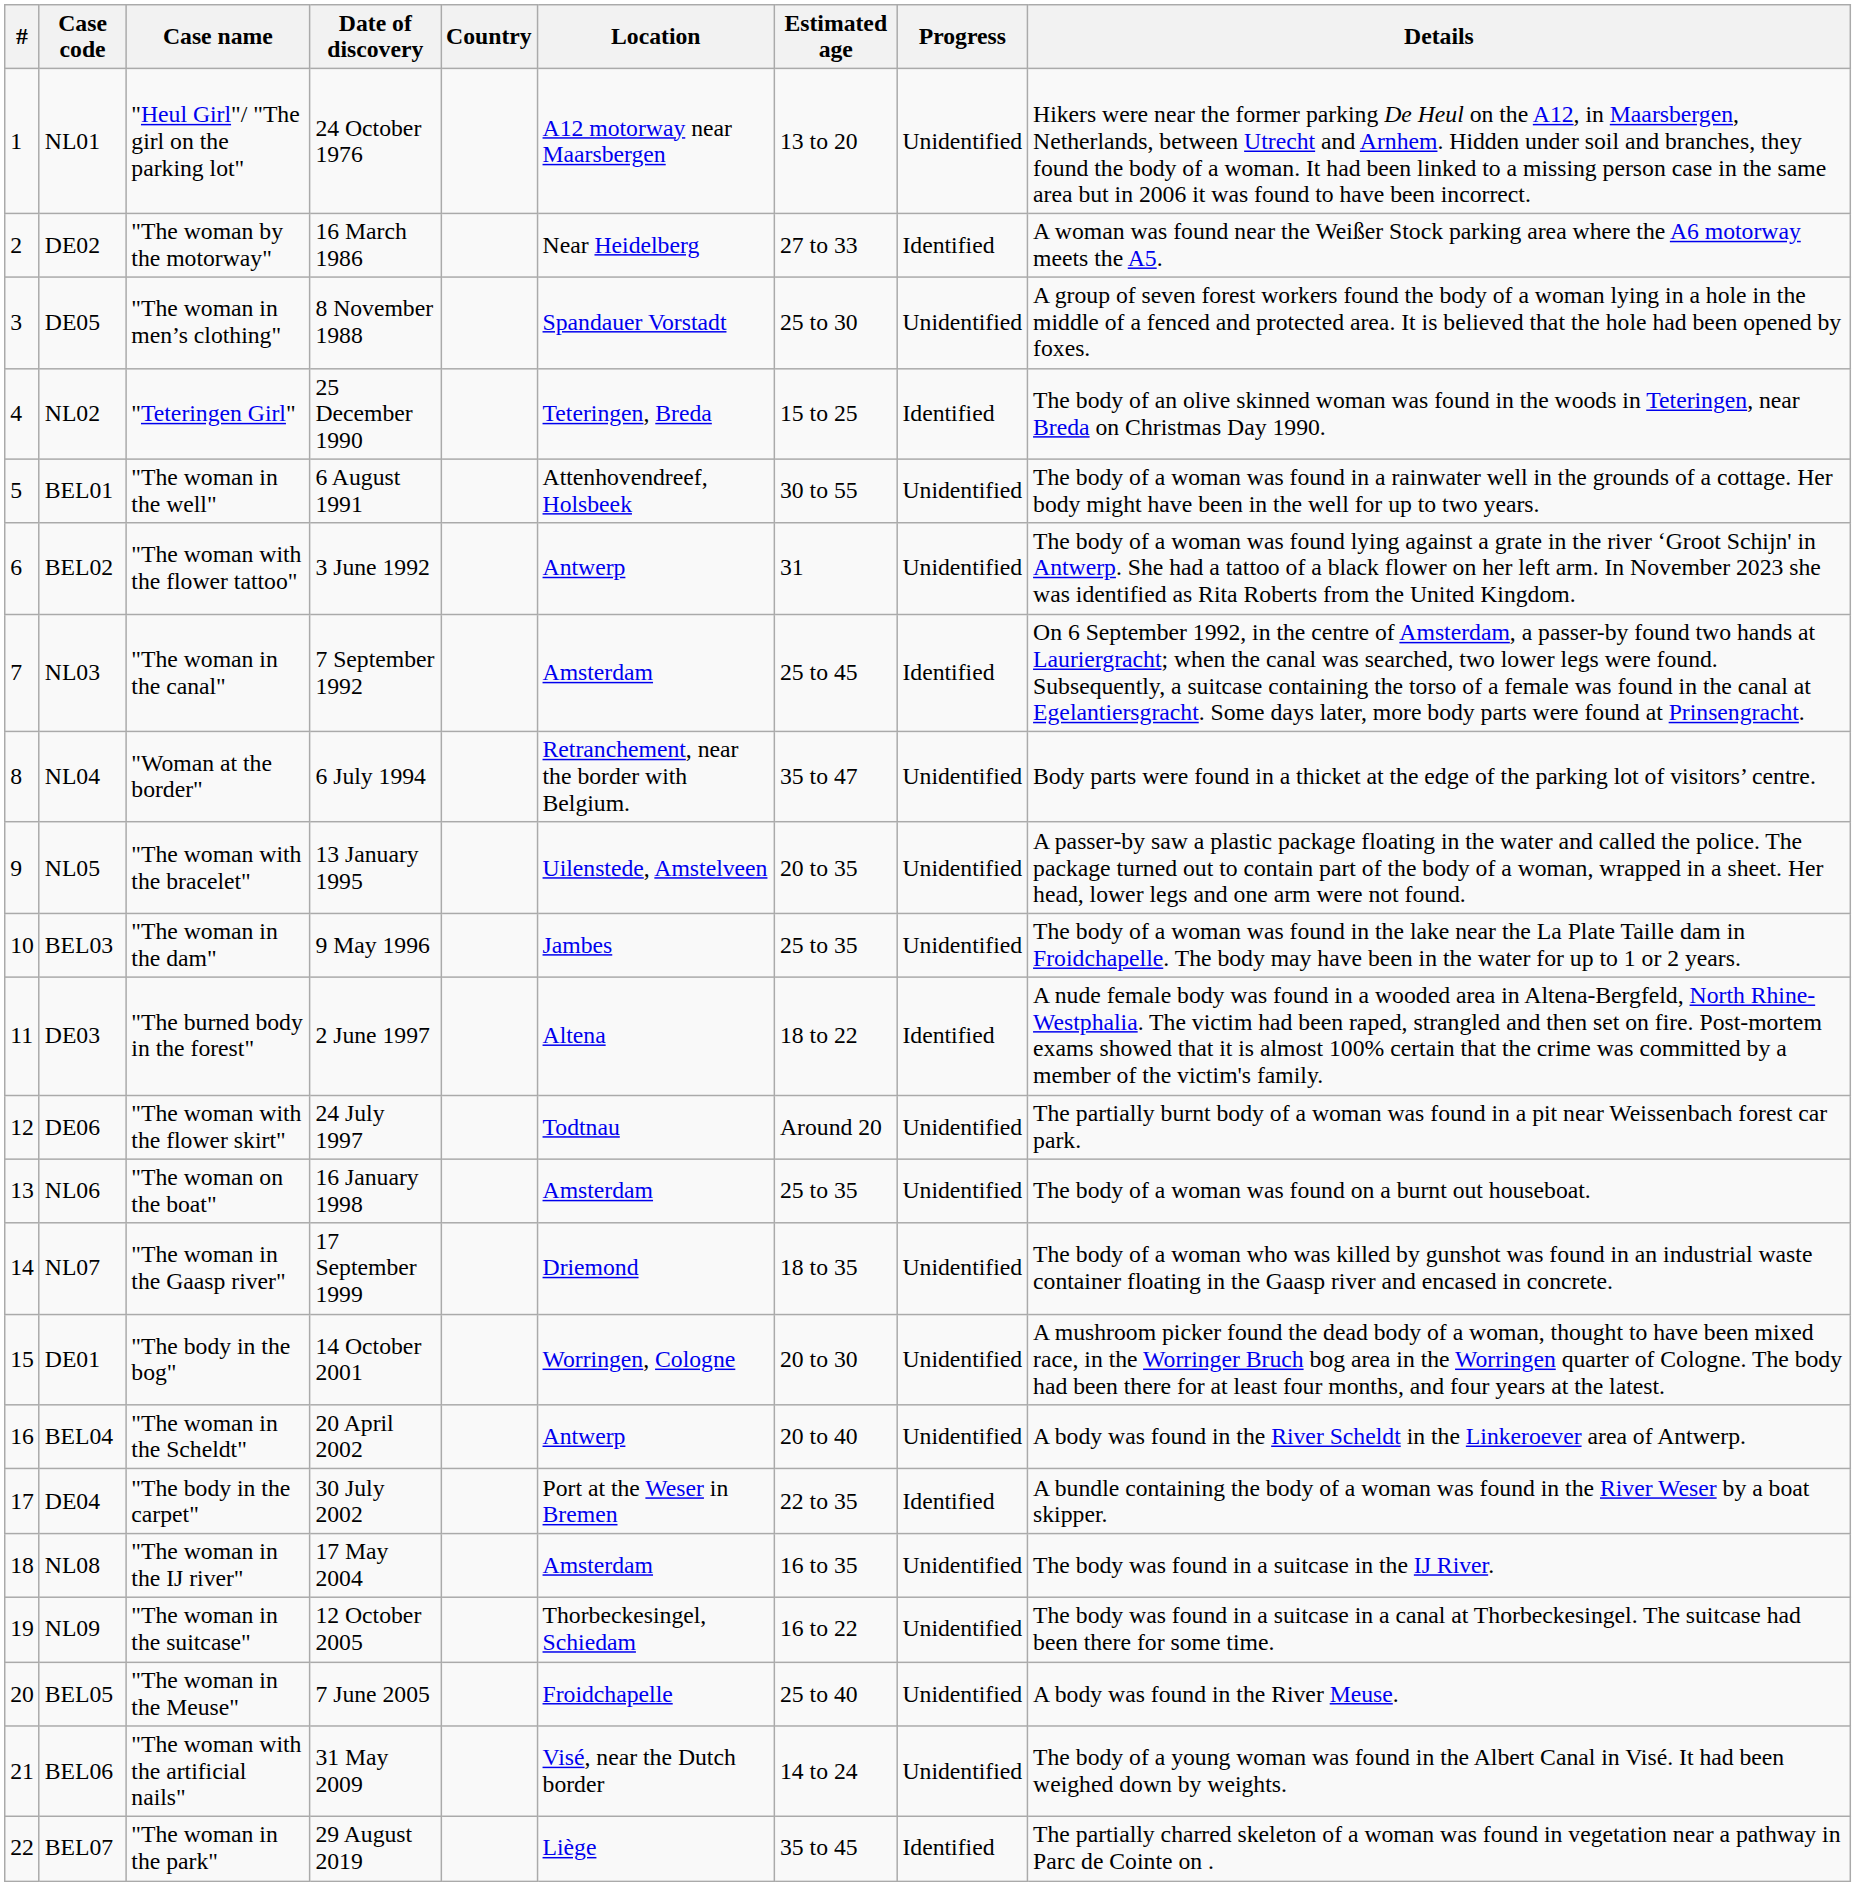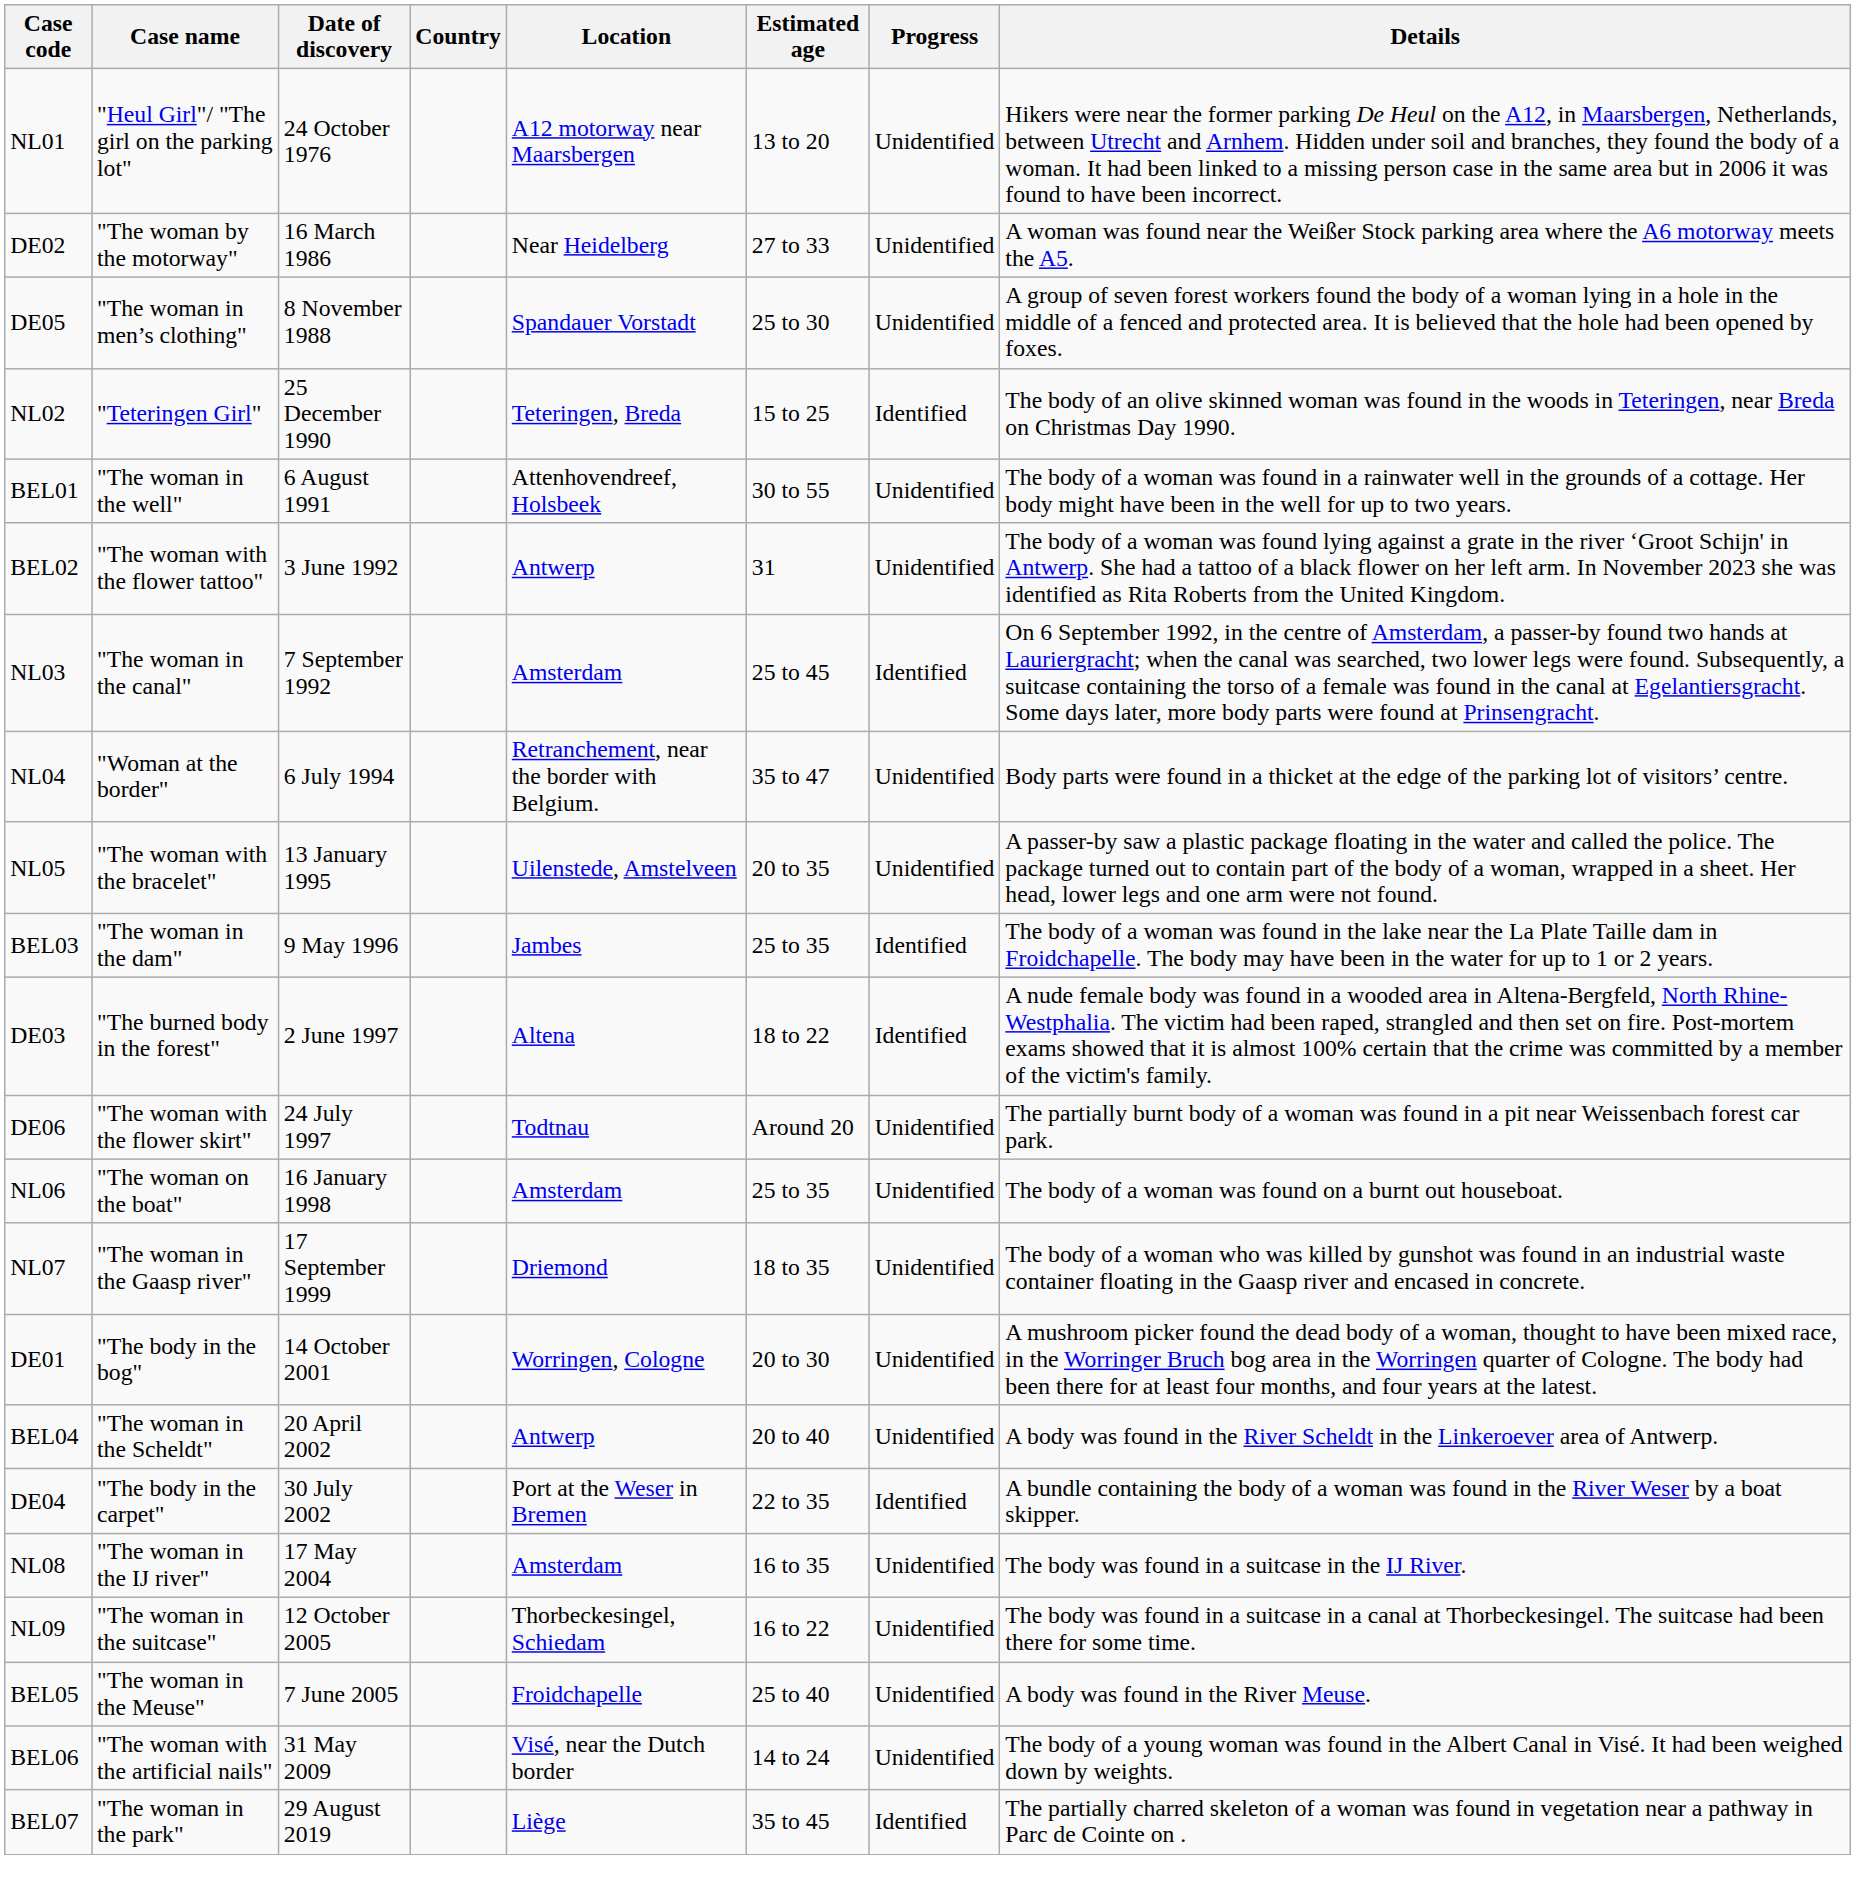 <table class="wikitable sortable">
 <tr>
-<th>#</th>
 <th>Case code</th>
 <th>Case name</th>
 <th>Date of discovery</th>
 <th>Country</th>
 <th>Location</th>
 <th>Estimated age</th>
 <th>Progress</th>
 <th>Details</th>
 </tr>
 <tr>
-<td>1</td>
 <td>NL01</td>
 <td>"<a href='#'>Heul Girl</a>"/ "The girl on the parking lot"</td>
 <td>24 October 1976</td>
 <td></td>
 <td><a href='#'>A12 motorway</a> near <a href='#'>Maarsbergen</a></td>
 <td>13 to 20</td>
 <td>Unidentified</td>
 <td><br>Hikers were near the former parking <em>De Heul</em> on the <a href='#'>A12</a>, in <a href='#'>Maarsbergen</a>, Netherlands, between <a href='#'>Utrecht</a> and <a href='#'>Arnhem</a>. Hidden under soil and branches, they found the body of a woman. It had been linked to a missing person case in the same area but in 2006 it was found to have been incorrect.</td>
 </tr>
 <tr>
-<td>2</td>
 <td>DE02</td>
 <td>"The woman by the motorway"</td>
 <td>16 March 1986</td>
 <td></td>
 <td>Near <a href='#'>Heidelberg</a></td>
 <td>27 to 33</td>
-<td>Identified</td>
+<td>Unidentified</td>
 <td>A woman was found near the Weißer Stock parking area where the <a href='#'>A6 motorway</a> meets the <a href='#'>A5</a>.</td>
 </tr>
 <tr>
-<td>3</td>
 <td>DE05</td>
 <td>"The woman in men’s clothing"</td>
 <td>8 November 1988</td>
 <td></td>
 <td><a href='#'>Spandauer Vorstadt</a></td>
 <td>25 to 30</td>
 <td>Unidentified</td>
 <td>A group of seven forest workers found the body of a woman lying in a hole in the middle of a fenced and protected area. It is believed that the hole had been opened by foxes.</td>
 </tr>
 <tr>
-<td>4</td>
 <td>NL02</td>
 <td>"<a href='#'>Teteringen Girl</a>"</td>
 <td>25 December 1990</td>
 <td></td>
 <td><a href='#'>Teteringen</a>, <a href='#'>Breda</a></td>
 <td>15 to 25</td>
 <td>Identified</td>
 <td>The body of an olive skinned woman was found in the woods in <a href='#'>Teteringen</a>, near <a href='#'>Breda</a> on Christmas Day 1990.</td>
 </tr>
 <tr>
-<td>5</td>
 <td>BEL01</td>
 <td>"The woman in the well"</td>
 <td>6 August 1991</td>
 <td></td>
 <td>Attenhovendreef, <a href='#'>Holsbeek</a></td>
 <td>30 to 55</td>
 <td>Unidentified</td>
 <td>The body of a woman was found in a rainwater well in the grounds of a cottage. Her body might have been in the well for up to two years.</td>
 </tr>
 <tr>
-<td>6</td>
 <td>BEL02</td>
 <td>"The woman with the flower tattoo"</td>
 <td>3 June 1992</td>
 <td></td>
 <td><a href='#'>Antwerp</a></td>
 <td>31</td>
 <td>Unidentified</td>
 <td>The body of a woman was found lying against a grate in the river ‘Groot Schijn' in <a href='#'>Antwerp</a>. She had a tattoo of a black flower on her left arm. In November 2023 she was identified as Rita Roberts from the United Kingdom.</td>
 </tr>
 <tr>
-<td>7</td>
 <td>NL03</td>
 <td>"The woman in the canal"</td>
 <td>7 September 1992</td>
 <td></td>
 <td><a href='#'>Amsterdam</a></td>
 <td>25 to 45</td>
 <td>Identified</td>
 <td>On 6 September 1992, in the centre of <a href='#'>Amsterdam</a>, a passer-by found two hands at <a href='#'>Lauriergracht</a>; when the canal was searched, two lower legs were found. Subsequently, a suitcase containing the torso of a female was found in the canal at <a href='#'>Egelantiersgracht</a>. Some days later, more body parts were found at <a href='#'>Prinsengracht</a>.</td>
 </tr>
 <tr>
-<td>8</td>
 <td>NL04</td>
 <td>"Woman at the border"</td>
 <td>6 July 1994</td>
 <td></td>
 <td><a href='#'>Retranchement</a>, near the border with Belgium.</td>
 <td>35 to 47</td>
 <td>Unidentified</td>
 <td>Body parts were found in a thicket at the edge of the parking lot of visitors’ centre.</td>
 </tr>
 <tr>
-<td>9</td>
 <td>NL05</td>
 <td>"The woman with the bracelet"</td>
 <td>13 January 1995</td>
 <td></td>
 <td><a href='#'>Uilenstede</a>, <a href='#'>Amstelveen</a></td>
 <td>20 to 35</td>
 <td>Unidentified</td>
 <td>A passer-by saw a plastic package floating in the water and called the police. The package turned out to contain part of the body of a woman, wrapped in a sheet. Her head, lower legs and one arm were not found.</td>
 </tr>
 <tr>
-<td>10</td>
 <td>BEL03</td>
 <td>"The woman in the dam"</td>
 <td>9 May 1996</td>
 <td></td>
 <td><a href='#'>Jambes</a></td>
 <td>25 to 35</td>
-<td>Unidentified</td>
+<td>Identified</td>
 <td>The body of a woman was found in the lake near the La Plate Taille dam in <a href='#'>Froidchapelle</a>. The body may have been in the water for up to 1 or 2 years.</td>
 </tr>
 <tr>
-<td>11</td>
 <td>DE03</td>
 <td>"The burned body in the forest"</td>
 <td>2 June 1997</td>
 <td></td>
 <td><a href='#'>Altena</a></td>
 <td>18 to 22</td>
 <td>Identified</td>
 <td>A nude female body was found in a wooded area in Altena-Bergfeld, <a href='#'>North Rhine-Westphalia</a>. The victim had been raped, strangled and then set on fire. Post-mortem exams showed that it is almost 100% certain that the crime was committed by a member of the victim's family.</td>
 </tr>
 <tr>
-<td>12</td>
 <td>DE06</td>
 <td>"The woman with the flower skirt"</td>
 <td>24 July 1997</td>
 <td></td>
 <td><a href='#'>Todtnau</a></td>
 <td>Around 20</td>
 <td>Unidentified</td>
 <td>The partially burnt body of a woman was found in a pit near Weissenbach forest car park.</td>
 </tr>
 <tr>
-<td>13</td>
 <td>NL06</td>
 <td>"The woman on the boat"</td>
 <td>16 January 1998</td>
 <td></td>
 <td><a href='#'>Amsterdam</a></td>
 <td>25 to 35</td>
 <td>Unidentified</td>
 <td>The body of a woman was found on a burnt out houseboat.</td>
 </tr>
 <tr>
-<td>14</td>
 <td>NL07</td>
 <td>"The woman in the Gaasp river"</td>
 <td>17 September 1999</td>
 <td></td>
 <td><a href='#'>Driemond</a></td>
 <td>18 to 35</td>
 <td>Unidentified</td>
 <td>The body of a woman who was killed by gunshot was found in an industrial waste container floating in the Gaasp river and encased in concrete.</td>
 </tr>
 <tr>
-<td>15</td>
 <td>DE01</td>
 <td>"The body in the bog"</td>
 <td>14  October 2001</td>
 <td></td>
 <td><a href='#'>Worringen</a>, <a href='#'>Cologne</a></td>
 <td>20 to 30</td>
 <td>Unidentified</td>
 <td>A mushroom picker found the dead body of a woman, thought to have been mixed race, in the <a href='#'>Worringer Bruch</a> bog area in the <a href='#'>Worringen</a> quarter of Cologne. The body had been there for at least four months, and four years at the latest.</td>
 </tr>
 <tr>
-<td>16</td>
 <td>BEL04</td>
 <td>"The woman in the Scheldt"</td>
 <td>20 April 2002</td>
 <td></td>
 <td><a href='#'>Antwerp</a></td>
 <td>20 to 40</td>
 <td>Unidentified</td>
 <td>A body was found in the <a href='#'>River Scheldt</a> in the <a href='#'>Linkeroever</a> area of Antwerp.</td>
 </tr>
 <tr>
-<td>17</td>
 <td>DE04</td>
 <td>"The body in the carpet"</td>
 <td>30 July 2002</td>
 <td></td>
 <td>Port at the <a href='#'>Weser</a> in <a href='#'>Bremen</a></td>
 <td>22 to 35</td>
 <td>Identified</td>
 <td>A bundle containing the body of a woman was found in the <a href='#'>River Weser</a> by a boat skipper.</td>
 </tr>
 <tr>
-<td>18</td>
 <td>NL08</td>
 <td>"The woman in the IJ river"</td>
 <td>17 May 2004</td>
 <td></td>
 <td><a href='#'>Amsterdam</a></td>
 <td>16 to 35</td>
 <td>Unidentified</td>
 <td>The body was found in a suitcase in the <a href='#'>IJ River</a>.</td>
 </tr>
 <tr>
-<td>19</td>
 <td>NL09</td>
 <td>"The woman in the suitcase"</td>
 <td>12 October 2005</td>
 <td></td>
 <td>Thorbeckesingel, <a href='#'>Schiedam</a></td>
 <td>16 to 22</td>
 <td>Unidentified</td>
 <td>The body was found in a suitcase in a canal at Thorbeckesingel. The suitcase had been there for some time.</td>
 </tr>
 <tr>
-<td>20</td>
 <td>BEL05</td>
 <td>"The woman in the Meuse"</td>
 <td>7 June 2005</td>
 <td></td>
 <td><a href='#'>Froidchapelle</a></td>
 <td>25 to 40</td>
 <td>Unidentified</td>
 <td>A body was found in the River <a href='#'>Meuse</a>.</td>
 </tr>
 <tr>
-<td>21</td>
 <td>BEL06</td>
 <td>"The woman with the artificial nails"</td>
 <td>31 May 2009</td>
 <td></td>
 <td><a href='#'>Visé</a>, near the Dutch border</td>
 <td>14 to 24</td>
 <td>Unidentified</td>
 <td>The body of a young woman was found in the Albert Canal in Visé. It had been weighed down by weights.</td>
 </tr>
 <tr>
-<td>22</td>
 <td>BEL07</td>
 <td>"The woman in the park"</td>
 <td>29 August 2019</td>
 <td></td>
 <td><a href='#'>Liège</a></td>
 <td>35 to 45</td>
 <td>Identified</td>
 <td>The partially charred skeleton of a woman was found in vegetation near a pathway in Parc de Cointe on .</td>
 </tr>
 </table>
